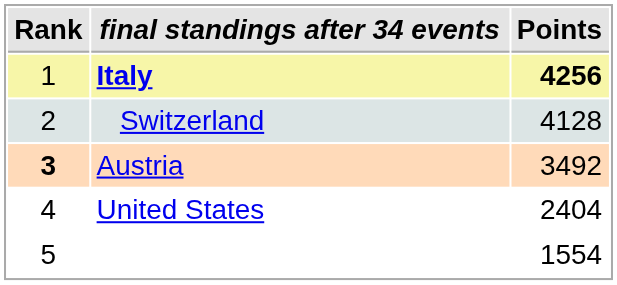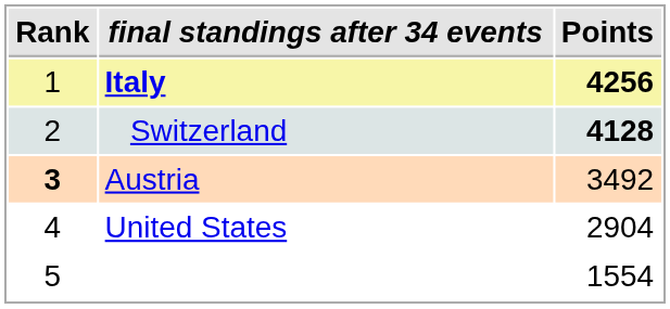 <table cellspacing="1" cellpadding="3" style="border:1px solid #AAAAAA;font-size:86%">
 <tr style="background-color: #E4E4E4;">
 <th style="border-bottom:1px solid #AAAAAA; width: 10px;">Rank</th>
 <th style="border-bottom:1px solid #AAAAAA; width: 200px;"><em>final standings after 34 events</em></th>
 <th style="border-bottom:1px solid #AAAAAA; width: 40px;">Points</th>
 </tr>
 <tr style="background:#f7f6a8;">
 <td align=center>1</td>
 <td> <strong><a href='#'>Italy</a></strong> </td>
 <td align=right><strong>4256</strong></td>
 </tr>
 <tr style="background:#dce5e5;">
 <td align=center>2</td>
 <td>   <a href='#'>Switzerland</a></td>
-<td align=right>4128</td>
+<td align=right><strong>4128</strong></td>
 </tr>
 <tr style="background:#ffdab9;">
 <td align=center><strong>3</strong></td>
 <td> <a href='#'>Austria</a></td>
 <td align=right>3492</td>
 </tr>
 <tr>
 <td align=center>4</td>
 <td> <a href='#'>United States</a></td>
-<td align=right>2404</td>
+<td align=right>2904</td>
 </tr>
 <tr>
 <td align=center>5</td>
 <td></td>
 <td align=right>1554</td>
 </tr>
 </table>
